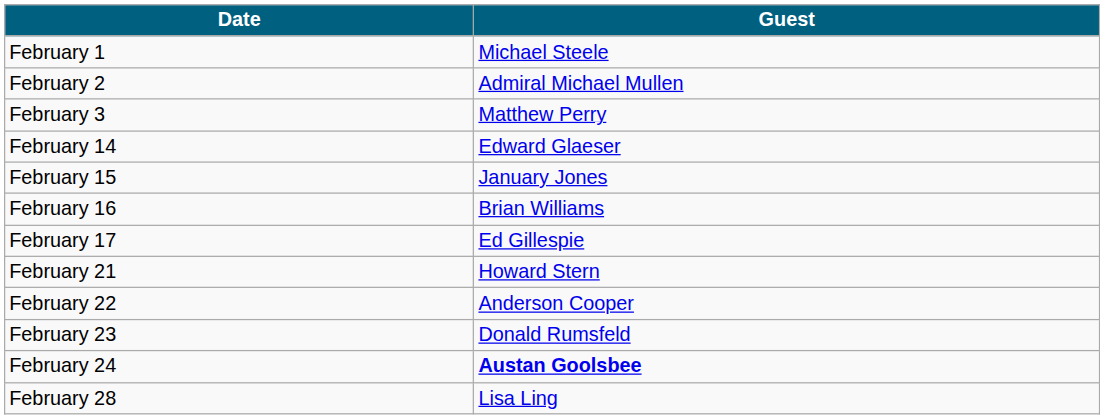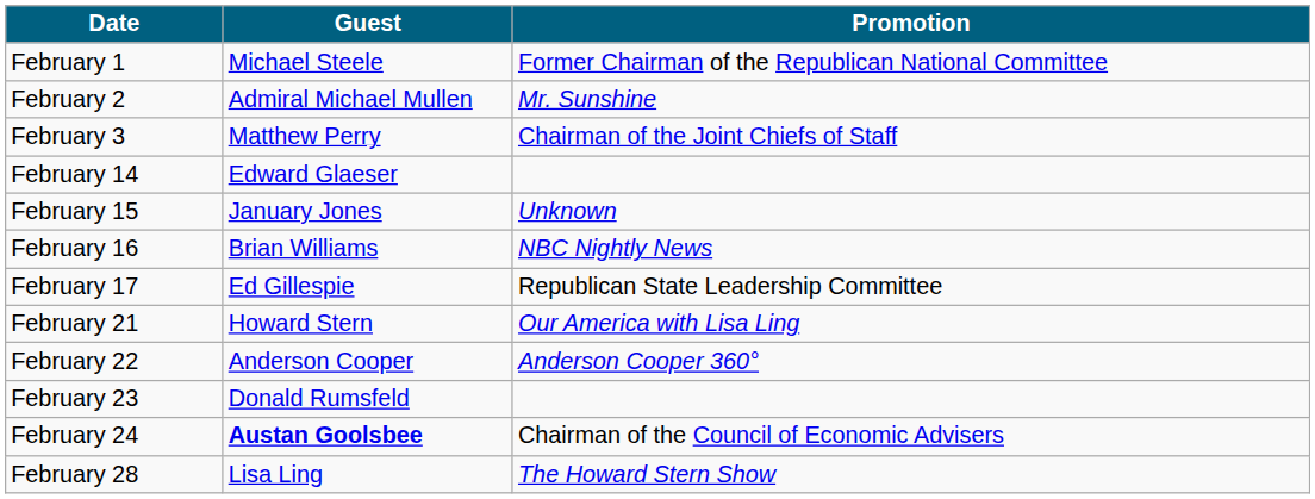 <table class="wikitable" width="100%">
 <tr bgcolor="#CCCCCC">
 <th width="15%" style="background:#006080; color:#FFFFFF">Date</th>
 <th width="20%" style="background:#006080; color:#FFFFFF">Guest</th>
+<th width="55%" style="background:#006080; color:#FFFFFF">Promotion</th>
 </tr>
 <tr>
 <td>February 1</td>
 <td><a href='#'>Michael Steele</a></td>
+<td><a href='#'>Former Chairman</a> of the <a href='#'>Republican National Committee</a></td>
 </tr>
 <tr>
 <td>February 2</td>
 <td><a href='#'>Admiral Michael Mullen</a></td>
+<td><em><a href='#'>Mr. Sunshine</a></em></td>
 </tr>
 <tr>
 <td>February 3</td>
 <td><a href='#'>Matthew Perry</a></td>
+<td><a href='#'>Chairman of the Joint Chiefs of Staff</a></td>
 </tr>
 <tr>
 <td>February 14</td>
 <td><a href='#'>Edward Glaeser</a></td>
+<td></td>
 </tr>
 <tr>
 <td>February 15</td>
 <td><a href='#'>January Jones</a></td>
+<td><em><a href='#'>Unknown</a></em></td>
 </tr>
 <tr>
 <td>February 16</td>
 <td><a href='#'>Brian Williams</a></td>
+<td><em><a href='#'>NBC Nightly News</a></em></td>
 </tr>
 <tr>
 <td>February 17</td>
 <td><a href='#'>Ed Gillespie</a></td>
+<td>Republican State Leadership Committee</td>
 </tr>
 <tr>
 <td>February 21</td>
 <td><a href='#'>Howard Stern</a></td>
+<td><em><a href='#'>Our America with Lisa Ling</a></em></td>
 </tr>
 <tr>
 <td>February 22</td>
 <td><a href='#'>Anderson Cooper</a></td>
+<td><em><a href='#'>Anderson Cooper 360°</a></em></td>
 </tr>
 <tr>
 <td>February 23</td>
 <td><a href='#'>Donald Rumsfeld</a></td>
+<td></td>
 </tr>
 <tr>
 <td>February 24</td>
 <td><strong><a href='#'>Austan Goolsbee</a></strong></td>
+<td>Chairman of the <a href='#'>Council of Economic Advisers</a></td>
 </tr>
 <tr>
 <td>February 28</td>
 <td><a href='#'>Lisa Ling</a></td>
+<td><em><a href='#'>The Howard Stern Show</a></em></td>
 </tr>
 </table>
